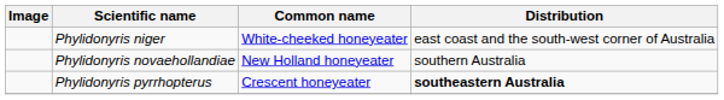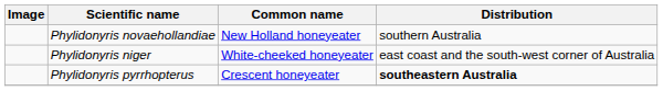 <table class="wikitable">
 <tr>
 <th>Image</th>
 <th>Scientific name</th>
 <th>Common name</th>
 <th>Distribution</th>
 </tr>
 <tr>
 <td></td>
+<td><em>Phylidonyris novaehollandiae</em></td>
+<td><a href='#'>New Holland honeyeater</a></td>
+<td>southern Australia</td>
+</tr>
+<tr>
+<td></td>
 <td><em>Phylidonyris niger</em></td>
 <td><a href='#'>White-cheeked honeyeater</a></td>
 <td>east coast and the south-west corner of Australia</td>
-</tr>
-<tr>
-<td></td>
-<td><em>Phylidonyris novaehollandiae</em></td>
-<td><a href='#'>New Holland honeyeater</a></td>
-<td>southern Australia</td>
 </tr>
 <tr>
 <td></td>
 <td><em>Phylidonyris pyrrhopterus</em></td>
 <td><a href='#'>Crescent honeyeater</a></td>
 <td><strong>southeastern Australia</strong></td>
 </tr>
 <tr>
 </tr>
 </table>
